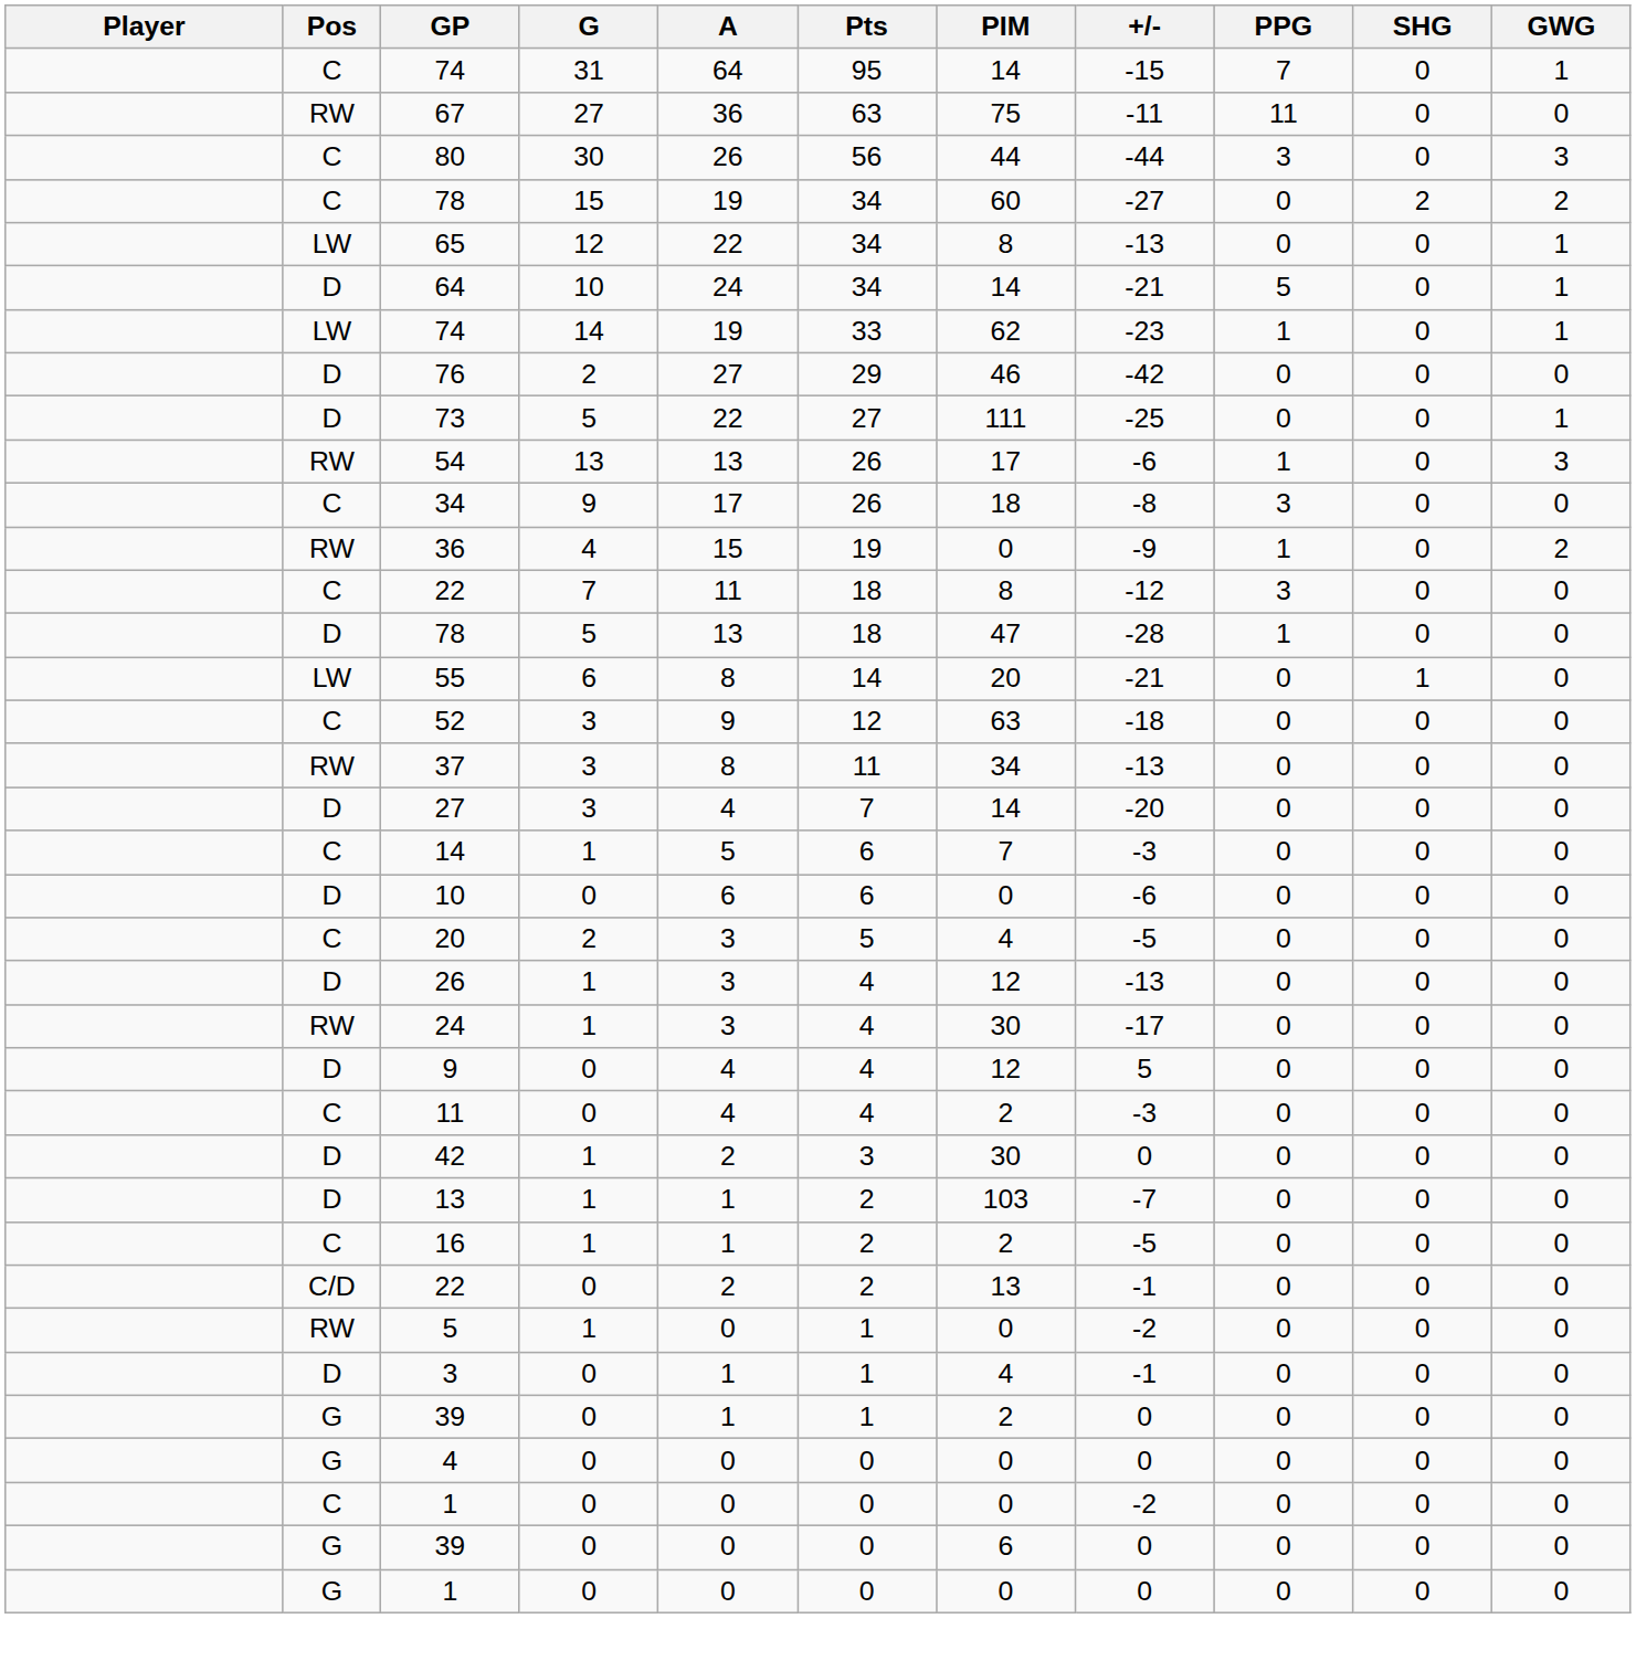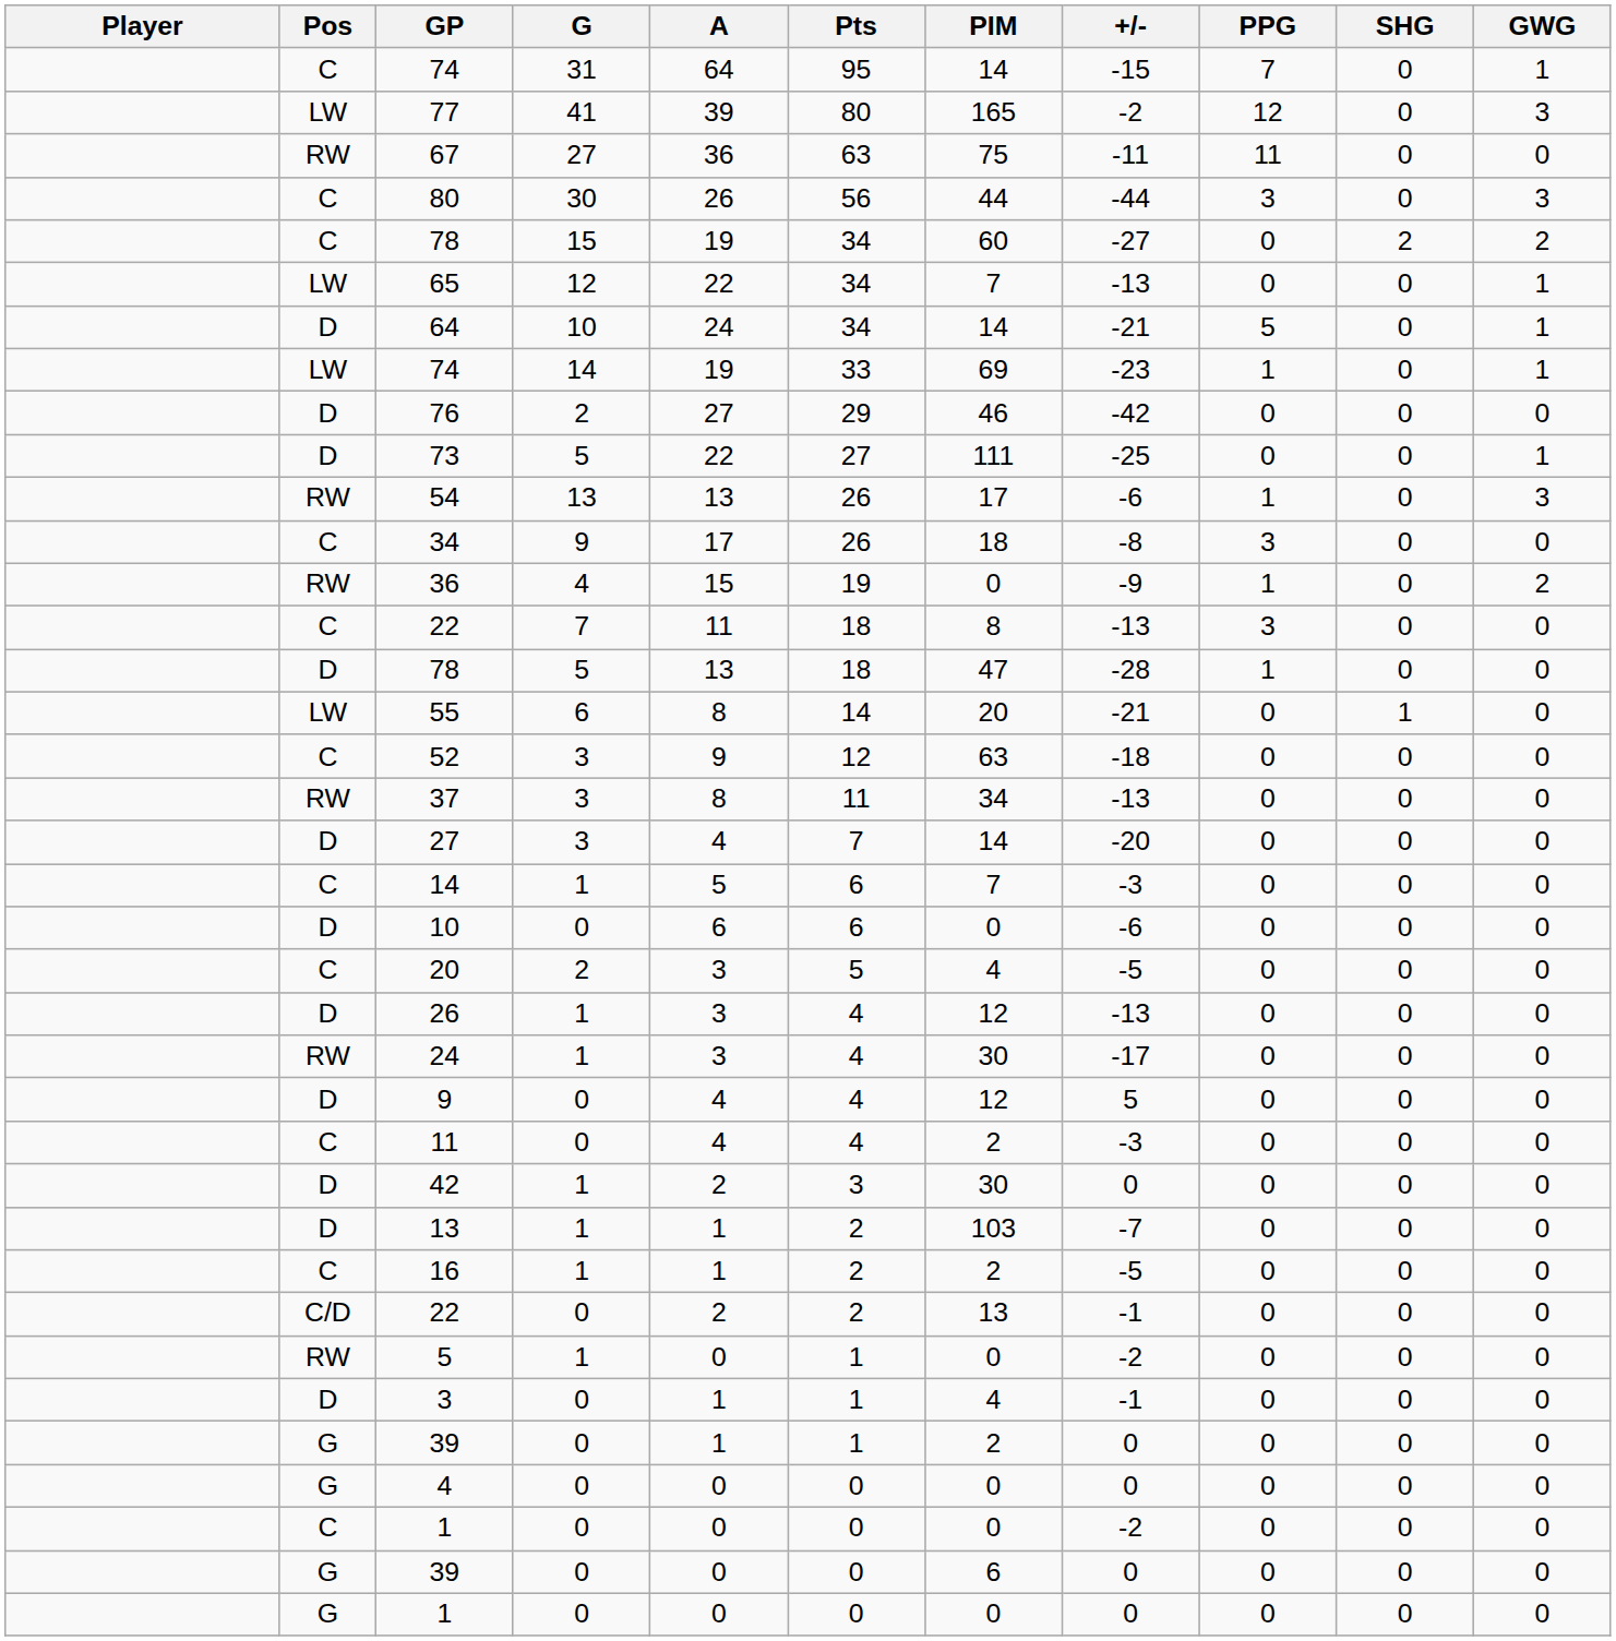 <table class="wikitable sortable" width="60%">
 <tr ALIGN="center">
 <th bgcolor="#DDDDFF" width="10%">Player</th>
 <th bgcolor="#DDDDFF" width="3%" title="Position">Pos</th>
 <th bgcolor="#DDDDFF" width="5%" title="Games played">GP</th>
 <th bgcolor="#DDDDFF" width="5%" title="Goals">G</th>
 <th bgcolor="#DDDDFF" width="5%" title="Assists">A</th>
 <th bgcolor="#DDDDFF" width="5%" title="Points">Pts</th>
 <th bgcolor="#DDDDFF" width="5%" title="Penalties in Minutes">PIM</th>
 <th bgcolor="#DDDDFF" width="5%" title="Plus/minus">+/-</th>
 <th bgcolor="#DDDDFF" width="5%" title="Power play goals">PPG</th>
 <th bgcolor="#DDDDFF" width="5%" title="Short-handed goals">SHG</th>
 <th bgcolor="#DDDDFF" width="5%" title="Game-winning goals">GWG</th>
 </tr>
 <tr align="center">
 <td align="right"></td>
 <td>C</td>
 <td>74</td>
 <td>31</td>
 <td>64</td>
 <td>95</td>
 <td>14</td>
 <td>-15</td>
 <td>7</td>
 <td>0</td>
 <td>1</td>
+</tr>
+<tr align="center">
+<td align="right"></td>
+<td>LW</td>
+<td>77</td>
+<td>41</td>
+<td>39</td>
+<td>80</td>
+<td>165</td>
+<td>-2</td>
+<td>12</td>
+<td>0</td>
+<td>3</td>
 </tr>
 <tr align="center">
 <td align="right"></td>
 <td>RW</td>
 <td>67</td>
 <td>27</td>
 <td>36</td>
 <td>63</td>
 <td>75</td>
 <td>-11</td>
 <td>11</td>
 <td>0</td>
 <td>0</td>
 </tr>
 <tr align="center">
 <td align="right"></td>
 <td>C</td>
 <td>80</td>
 <td>30</td>
 <td>26</td>
 <td>56</td>
 <td>44</td>
 <td>-44</td>
 <td>3</td>
 <td>0</td>
 <td>3</td>
 </tr>
 <tr align="center">
 <td align="right"></td>
 <td>C</td>
 <td>78</td>
 <td>15</td>
 <td>19</td>
 <td>34</td>
 <td>60</td>
 <td>-27</td>
 <td>0</td>
 <td>2</td>
 <td>2</td>
 </tr>
 <tr align="center">
 <td align="right"></td>
 <td>LW</td>
 <td>65</td>
 <td>12</td>
 <td>22</td>
 <td>34</td>
-<td>8</td>
+<td>7</td>
 <td>-13</td>
 <td>0</td>
 <td>0</td>
 <td>1</td>
 </tr>
 <tr align="center">
 <td align="right"></td>
 <td>D</td>
 <td>64</td>
 <td>10</td>
 <td>24</td>
 <td>34</td>
 <td>14</td>
 <td>-21</td>
 <td>5</td>
 <td>0</td>
 <td>1</td>
 </tr>
 <tr align="center">
 <td align="right"></td>
 <td>LW</td>
 <td>74</td>
 <td>14</td>
 <td>19</td>
 <td>33</td>
-<td>62</td>
+<td>69</td>
 <td>-23</td>
 <td>1</td>
 <td>0</td>
 <td>1</td>
 </tr>
 <tr align="center">
 <td align="right"></td>
 <td>D</td>
 <td>76</td>
 <td>2</td>
 <td>27</td>
 <td>29</td>
 <td>46</td>
 <td>-42</td>
 <td>0</td>
 <td>0</td>
 <td>0</td>
 </tr>
 <tr align="center">
 <td align="right"></td>
 <td>D</td>
 <td>73</td>
 <td>5</td>
 <td>22</td>
 <td>27</td>
 <td>111</td>
 <td>-25</td>
 <td>0</td>
 <td>0</td>
 <td>1</td>
 </tr>
 <tr align="center">
 <td align="right"></td>
 <td>RW</td>
 <td>54</td>
 <td>13</td>
 <td>13</td>
 <td>26</td>
 <td>17</td>
 <td>-6</td>
 <td>1</td>
 <td>0</td>
 <td>3</td>
 </tr>
 <tr align="center">
 <td align="right"></td>
 <td>C</td>
 <td>34</td>
 <td>9</td>
 <td>17</td>
 <td>26</td>
 <td>18</td>
 <td>-8</td>
 <td>3</td>
 <td>0</td>
 <td>0</td>
 </tr>
 <tr align="center">
 <td align="right"></td>
 <td>RW</td>
 <td>36</td>
 <td>4</td>
 <td>15</td>
 <td>19</td>
 <td>0</td>
 <td>-9</td>
 <td>1</td>
 <td>0</td>
 <td>2</td>
 </tr>
 <tr align="center">
 <td align="right"></td>
 <td>C</td>
 <td>22</td>
 <td>7</td>
 <td>11</td>
 <td>18</td>
 <td>8</td>
-<td>-12</td>
+<td>-13</td>
 <td>3</td>
 <td>0</td>
 <td>0</td>
 </tr>
 <tr align="center">
 <td align="right"></td>
 <td>D</td>
 <td>78</td>
 <td>5</td>
 <td>13</td>
 <td>18</td>
 <td>47</td>
 <td>-28</td>
 <td>1</td>
 <td>0</td>
 <td>0</td>
 </tr>
 <tr align="center">
 <td align="right"></td>
 <td>LW</td>
 <td>55</td>
 <td>6</td>
 <td>8</td>
 <td>14</td>
 <td>20</td>
 <td>-21</td>
 <td>0</td>
 <td>1</td>
 <td>0</td>
 </tr>
 <tr align="center">
 <td align="right"></td>
 <td>C</td>
 <td>52</td>
 <td>3</td>
 <td>9</td>
 <td>12</td>
 <td>63</td>
 <td>-18</td>
 <td>0</td>
 <td>0</td>
 <td>0</td>
 </tr>
 <tr align="center">
 <td align="right"></td>
 <td>RW</td>
 <td>37</td>
 <td>3</td>
 <td>8</td>
 <td>11</td>
 <td>34</td>
 <td>-13</td>
 <td>0</td>
 <td>0</td>
 <td>0</td>
 </tr>
 <tr align="center">
 <td align="right"></td>
 <td>D</td>
 <td>27</td>
 <td>3</td>
 <td>4</td>
 <td>7</td>
 <td>14</td>
 <td>-20</td>
 <td>0</td>
 <td>0</td>
 <td>0</td>
 </tr>
 <tr align="center">
 <td align="right"></td>
 <td>C</td>
 <td>14</td>
 <td>1</td>
 <td>5</td>
 <td>6</td>
 <td>7</td>
 <td>-3</td>
 <td>0</td>
 <td>0</td>
 <td>0</td>
 </tr>
 <tr align="center">
 <td align="right"></td>
 <td>D</td>
 <td>10</td>
 <td>0</td>
 <td>6</td>
 <td>6</td>
 <td>0</td>
 <td>-6</td>
 <td>0</td>
 <td>0</td>
 <td>0</td>
 </tr>
 <tr align="center">
 <td align="right"></td>
 <td>C</td>
 <td>20</td>
 <td>2</td>
 <td>3</td>
 <td>5</td>
 <td>4</td>
 <td>-5</td>
 <td>0</td>
 <td>0</td>
 <td>0</td>
 </tr>
 <tr align="center">
 <td align="right"></td>
 <td>D</td>
 <td>26</td>
 <td>1</td>
 <td>3</td>
 <td>4</td>
 <td>12</td>
 <td>-13</td>
 <td>0</td>
 <td>0</td>
 <td>0</td>
 </tr>
 <tr align="center">
 <td align="right"></td>
 <td>RW</td>
 <td>24</td>
 <td>1</td>
 <td>3</td>
 <td>4</td>
 <td>30</td>
 <td>-17</td>
 <td>0</td>
 <td>0</td>
 <td>0</td>
 </tr>
 <tr align="center">
 <td align="right"></td>
 <td>D</td>
 <td>9</td>
 <td>0</td>
 <td>4</td>
 <td>4</td>
 <td>12</td>
 <td>5</td>
 <td>0</td>
 <td>0</td>
 <td>0</td>
 </tr>
 <tr align="center">
 <td align="right"></td>
 <td>C</td>
 <td>11</td>
 <td>0</td>
 <td>4</td>
 <td>4</td>
 <td>2</td>
 <td>-3</td>
 <td>0</td>
 <td>0</td>
 <td>0</td>
 </tr>
 <tr align="center">
 <td align="right"></td>
 <td>D</td>
 <td>42</td>
 <td>1</td>
 <td>2</td>
 <td>3</td>
 <td>30</td>
 <td>0</td>
 <td>0</td>
 <td>0</td>
 <td>0</td>
 </tr>
 <tr align="center">
 <td align="right"></td>
 <td>D</td>
 <td>13</td>
 <td>1</td>
 <td>1</td>
 <td>2</td>
 <td>103</td>
 <td>-7</td>
 <td>0</td>
 <td>0</td>
 <td>0</td>
 </tr>
 <tr align="center">
 <td align="right"></td>
 <td>C</td>
 <td>16</td>
 <td>1</td>
 <td>1</td>
 <td>2</td>
 <td>2</td>
 <td>-5</td>
 <td>0</td>
 <td>0</td>
 <td>0</td>
 </tr>
 <tr align="center">
 <td align="right"></td>
 <td>C/D</td>
 <td>22</td>
 <td>0</td>
 <td>2</td>
 <td>2</td>
 <td>13</td>
 <td>-1</td>
 <td>0</td>
 <td>0</td>
 <td>0</td>
 </tr>
 <tr align="center">
 <td align="right"></td>
 <td>RW</td>
 <td>5</td>
 <td>1</td>
 <td>0</td>
 <td>1</td>
 <td>0</td>
 <td>-2</td>
 <td>0</td>
 <td>0</td>
 <td>0</td>
 </tr>
 <tr align="center">
 <td align="right"></td>
 <td>D</td>
 <td>3</td>
 <td>0</td>
 <td>1</td>
 <td>1</td>
 <td>4</td>
 <td>-1</td>
 <td>0</td>
 <td>0</td>
 <td>0</td>
 </tr>
 <tr align="center">
 <td align="right"></td>
 <td>G</td>
 <td>39</td>
 <td>0</td>
 <td>1</td>
 <td>1</td>
 <td>2</td>
 <td>0</td>
 <td>0</td>
 <td>0</td>
 <td>0</td>
 </tr>
 <tr align="center">
 <td align="right"></td>
 <td>G</td>
 <td>4</td>
 <td>0</td>
 <td>0</td>
 <td>0</td>
 <td>0</td>
 <td>0</td>
 <td>0</td>
 <td>0</td>
 <td>0</td>
 </tr>
 <tr align="center">
 <td align="right"></td>
 <td>C</td>
 <td>1</td>
 <td>0</td>
 <td>0</td>
 <td>0</td>
 <td>0</td>
 <td>-2</td>
 <td>0</td>
 <td>0</td>
 <td>0</td>
 </tr>
 <tr align="center">
 <td align="right"></td>
 <td>G</td>
 <td>39</td>
 <td>0</td>
 <td>0</td>
 <td>0</td>
 <td>6</td>
 <td>0</td>
 <td>0</td>
 <td>0</td>
 <td>0</td>
 </tr>
 <tr align="center">
 <td align="right"></td>
 <td>G</td>
 <td>1</td>
 <td>0</td>
 <td>0</td>
 <td>0</td>
 <td>0</td>
 <td>0</td>
 <td>0</td>
 <td>0</td>
 <td>0</td>
 </tr>
 </table>
